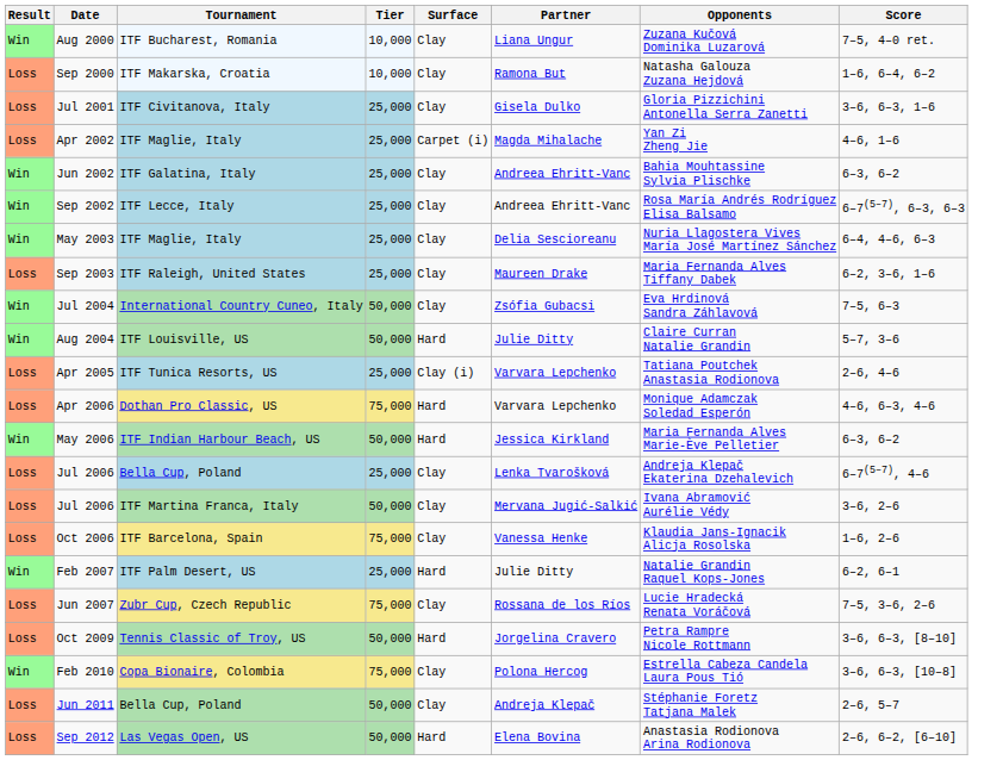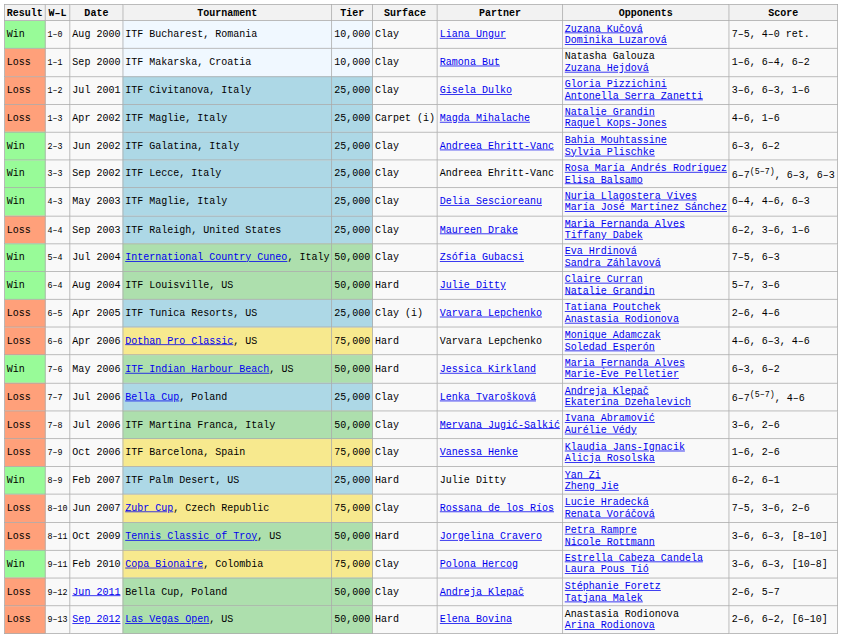 <table class="sortable wikitable">
 <tr>
 <th>Result</th>
+<th class=unsortable>W–L</th>
 <th>Date</th>
 <th>Tournament</th>
 <th>Tier</th>
 <th>Surface</th>
 <th>Partner</th>
 <th>Opponents</th>
 <th class=unsortable>Score</th>
 </tr>
 <tr>
 <td bgcolor="98FB98">Win</td>
+<td><small>1–0</small></td>
 <td>Aug 2000</td>
 <td bgcolor="#f0f8ff">ITF Bucharest, Romania</td>
 <td bgcolor="#f0f8ff">10,000</td>
 <td>Clay</td>
 <td> <a href='#'>Liana Ungur</a></td>
 <td> <a href='#'>Zuzana Kučová</a> <br>  <a href='#'>Dominika Luzarová</a></td>
 <td>7–5, 4–0 ret.</td>
 </tr>
 <tr>
 <td style="background:#ffa07a;">Loss</td>
+<td><small>1–1</small></td>
 <td>Sep 2000</td>
 <td bgcolor="#f0f8ff">ITF Makarska, Croatia</td>
 <td bgcolor="#f0f8ff">10,000</td>
 <td>Clay</td>
 <td> <a href='#'>Ramona But</a></td>
 <td> Natasha Galouza <br>  <a href='#'>Zuzana Hejdová</a></td>
 <td>1–6, 6–4, 6–2</td>
 </tr>
 <tr>
 <td bgcolor="FFA07A">Loss</td>
+<td><small>1–2</small></td>
 <td>Jul 2001</td>
 <td bgcolor="lightblue">ITF Civitanova, Italy</td>
 <td bgcolor="lightblue">25,000</td>
 <td>Clay</td>
 <td> <a href='#'>Gisela Dulko</a></td>
 <td> <a href='#'>Gloria Pizzichini</a> <br>  <a href='#'>Antonella Serra Zanetti</a></td>
 <td>3–6, 6–3, 1–6</td>
 </tr>
 <tr>
 <td bgcolor="FFA07A">Loss</td>
+<td><small>1–3</small></td>
 <td>Apr 2002</td>
 <td bgcolor="lightblue">ITF Maglie, Italy</td>
 <td bgcolor="lightblue">25,000</td>
 <td>Carpet (i)</td>
 <td> <a href='#'>Magda Mihalache</a></td>
-<td> <a href='#'>Yan Zi</a> <br>  <a href='#'>Zheng Jie</a></td>
+<td> <a href='#'>Natalie Grandin</a> <br>  <a href='#'>Raquel Kops-Jones</a></td>
 <td>4–6, 1–6</td>
 </tr>
 <tr>
 <td style="background:#98fb98;">Win</td>
+<td><small>2–3</small></td>
 <td>Jun 2002</td>
 <td bgcolor="lightblue">ITF Galatina, Italy</td>
 <td bgcolor="lightblue">25,000</td>
 <td>Clay</td>
 <td> <a href='#'>Andreea Ehritt-Vanc</a></td>
 <td> <a href='#'>Bahia Mouhtassine</a>  <br>  <a href='#'>Sylvia Plischke</a></td>
 <td>6–3, 6–2</td>
 </tr>
 <tr>
 <td style="background:#98fb98;">Win</td>
+<td><small>3–3</small></td>
 <td>Sep 2002</td>
 <td bgcolor="lightblue">ITF Lecce, Italy</td>
 <td bgcolor="lightblue">25,000</td>
 <td>Clay</td>
 <td> Andreea Ehritt-Vanc</td>
 <td> <a href='#'>Rosa María Andrés Rodríguez</a> <br>  <a href='#'>Elisa Balsamo</a></td>
 <td>6–7<sup>(5–7)</sup>, 6–3, 6–3</td>
 </tr>
 <tr>
 <td style="background:#98fb98;">Win</td>
+<td><small>4–3</small></td>
 <td>May 2003</td>
 <td bgcolor="lightblue">ITF Maglie, Italy</td>
 <td bgcolor="lightblue">25,000</td>
 <td>Clay</td>
 <td> <a href='#'>Delia Sescioreanu</a></td>
 <td> <a href='#'>Nuria Llagostera Vives</a> <br>  <a href='#'>María José Martínez Sánchez</a></td>
 <td>6–4, 4–6, 6–3</td>
 </tr>
 <tr>
 <td style="background:#ffa07a;">Loss</td>
+<td><small>4–4</small></td>
 <td>Sep 2003</td>
 <td bgcolor="lightblue">ITF Raleigh, United States</td>
 <td bgcolor="lightblue">25,000</td>
 <td>Clay</td>
 <td> <a href='#'>Maureen Drake</a></td>
 <td> <a href='#'>Maria Fernanda Alves</a> <br>  <a href='#'>Tiffany Dabek</a></td>
 <td>6–2, 3–6, 1–6</td>
 </tr>
 <tr>
 <td bgcolor="98FB98">Win</td>
+<td><small>5–4</small></td>
 <td>Jul 2004</td>
 <td style="background:#addfad;"><a href='#'>International Country Cuneo</a>, Italy</td>
 <td style="background:#addfad;">50,000</td>
 <td>Clay</td>
 <td> <a href='#'>Zsófia Gubacsi</a></td>
 <td> <a href='#'>Eva Hrdinová</a> <br>  <a href='#'>Sandra Záhlavová</a></td>
 <td>7–5, 6–3</td>
 </tr>
 <tr>
 <td bgcolor="98FB98">Win</td>
+<td><small>6–4</small></td>
 <td>Aug 2004</td>
 <td style="background:#addfad;">ITF Louisville, US</td>
 <td style="background:#addfad;">50,000</td>
 <td>Hard</td>
 <td> <a href='#'>Julie Ditty</a></td>
 <td> <a href='#'>Claire Curran</a><br> <a href='#'>Natalie Grandin</a></td>
 <td>5–7, 3–6</td>
 </tr>
 <tr>
 <td bgcolor="FFA07A">Loss</td>
+<td><small>6–5</small></td>
 <td>Apr 2005</td>
 <td style="background:lightblue;">ITF Tunica Resorts, US</td>
 <td style="background:lightblue;">25,000</td>
 <td>Clay (i)</td>
 <td> <a href='#'>Varvara Lepchenko</a></td>
 <td> <a href='#'>Tatiana Poutchek</a> <br>  <a href='#'>Anastasia Rodionova</a></td>
 <td>2–6, 4–6</td>
 </tr>
 <tr>
 <td bgcolor="FFA07A">Loss</td>
+<td><small>6–6</small></td>
 <td>Apr 2006</td>
 <td style="background:#f7e98e;"><a href='#'>Dothan Pro Classic</a>, US</td>
 <td style="background:#f7e98e;">75,000</td>
 <td>Hard</td>
 <td> Varvara Lepchenko</td>
 <td> <a href='#'>Monique Adamczak</a> <br>  <a href='#'>Soledad Esperón</a></td>
 <td>4–6, 6–3, 4–6</td>
 </tr>
 <tr>
 <td style="background:#98fb98;">Win</td>
+<td><small>7–6</small></td>
 <td>May 2006</td>
 <td bgcolor="#addfad"><a href='#'>ITF Indian Harbour Beach</a>, US</td>
 <td bgcolor="#addfad">50,000</td>
 <td>Hard</td>
 <td> <a href='#'>Jessica Kirkland</a></td>
 <td> <a href='#'>Maria Fernanda Alves</a><br> <a href='#'>Marie-Ève Pelletier</a></td>
 <td>6–3, 6–2</td>
 </tr>
 <tr>
 <td style="background:#ffa07a;">Loss</td>
+<td><small>7–7</small></td>
 <td>Jul 2006</td>
 <td style="background:lightblue;"><a href='#'>Bella Cup</a>, Poland</td>
 <td style="background:lightblue;">25,000</td>
 <td>Clay</td>
 <td> <a href='#'>Lenka Tvarošková</a></td>
 <td> <a href='#'>Andreja Klepač</a> <br>  <a href='#'>Ekaterina Dzehalevich</a></td>
 <td>6–7<sup>(5–7)</sup>, 4–6</td>
 </tr>
 <tr>
 <td style="background:#ffa07a;">Loss</td>
+<td><small>7–8</small></td>
 <td>Jul 2006</td>
 <td style="background:#addfad;">ITF Martina Franca, Italy</td>
 <td style="background:#addfad;">50,000</td>
 <td>Clay</td>
 <td> <a href='#'>Mervana Jugić-Salkić</a></td>
 <td> <a href='#'>Ivana Abramović</a> <br>  <a href='#'>Aurélie Védy</a></td>
 <td>3–6, 2–6</td>
 </tr>
 <tr>
 <td style="background:#ffa07a;">Loss</td>
+<td><small>7–9</small></td>
 <td>Oct 2006</td>
 <td style="background:#f7e98e;">ITF Barcelona, Spain</td>
 <td style="background:#f7e98e;">75,000</td>
 <td>Clay</td>
 <td> <a href='#'>Vanessa Henke</a></td>
 <td> <a href='#'>Klaudia Jans-Ignacik</a> <br>  <a href='#'>Alicja Rosolska</a></td>
 <td>1–6, 2–6</td>
 </tr>
 <tr>
 <td style="background:#98fb98;">Win</td>
+<td><small>8–9</small></td>
 <td>Feb 2007</td>
 <td bgcolor="lightblue">ITF Palm Desert, US</td>
 <td bgcolor="lightblue">25,000</td>
 <td>Hard</td>
 <td> Julie Ditty</td>
-<td> <a href='#'>Natalie Grandin</a> <br>  <a href='#'>Raquel Kops-Jones</a></td>
+<td> <a href='#'>Yan Zi</a> <br>  <a href='#'>Zheng Jie</a></td>
 <td>6–2, 6–1</td>
 </tr>
 <tr>
 <td style="background:#ffa07a;">Loss</td>
+<td><small>8–10</small></td>
 <td>Jun 2007</td>
 <td style="background:#f7e98e;"><a href='#'>Zubr Cup</a>, Czech Republic</td>
 <td style="background:#f7e98e;">75,000</td>
 <td>Clay</td>
 <td> <a href='#'>Rossana de los Ríos</a></td>
 <td> <a href='#'>Lucie Hradecká</a> <br>  <a href='#'>Renata Voráčová</a></td>
 <td>7–5, 3–6, 2–6</td>
 </tr>
 <tr>
 <td style="background:#ffa07a;">Loss</td>
+<td><small>8–11</small></td>
 <td>Oct 2009</td>
 <td style="background:#addfad;"><a href='#'>Tennis Classic of Troy</a>, US</td>
 <td style="background:#addfad;">50,000</td>
 <td>Hard</td>
 <td> <a href='#'>Jorgelina Cravero</a></td>
 <td> <a href='#'>Petra Rampre</a> <br>  <a href='#'>Nicole Rottmann</a></td>
 <td>3–6, 6–3, [8–10]</td>
 </tr>
 <tr>
 <td style="background:#98fb98;">Win</td>
+<td><small>9–11</small></td>
 <td>Feb 2010</td>
 <td style="background:#f7e98e;"><a href='#'>Copa Bionaire</a>, Colombia</td>
 <td style="background:#f7e98e;">75,000</td>
 <td>Clay</td>
 <td> <a href='#'>Polona Hercog</a></td>
 <td> <a href='#'>Estrella Cabeza Candela</a> <br>  <a href='#'>Laura Pous Tió</a></td>
 <td>3–6, 6–3, [10–8]</td>
 </tr>
 <tr>
 <td style="background:#ffa07a;">Loss</td>
+<td><small>9–12</small></td>
 <td><a href='#'>Jun 2011</a></td>
 <td style="background:#addfad;">Bella Cup, Poland</td>
 <td style="background:#addfad;">50,000</td>
 <td>Clay</td>
 <td> <a href='#'>Andreja Klepač</a></td>
 <td> <a href='#'>Stéphanie Foretz</a> <br>  <a href='#'>Tatjana Malek</a></td>
 <td>2–6, 5–7</td>
 </tr>
 <tr>
 <td style="background:#ffa07a;">Loss</td>
+<td><small>9–13</small></td>
 <td><a href='#'>Sep 2012</a></td>
 <td bgcolor=#ADDFAD><a href='#'>Las Vegas Open</a>, US</td>
 <td bgcolor=#ADDFAD>50,000</td>
 <td>Hard</td>
 <td> <a href='#'>Elena Bovina</a></td>
 <td> Anastasia Rodionova <br>  <a href='#'>Arina Rodionova</a></td>
 <td>2–6, 6–2, [6–10]</td>
 </tr>
 </table>
